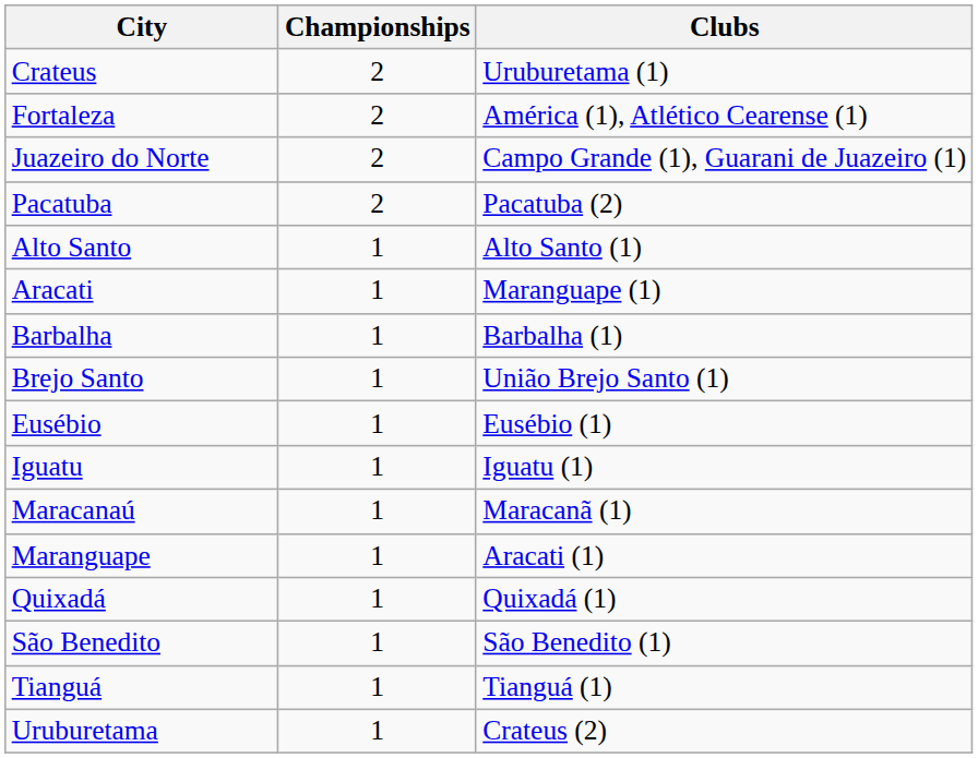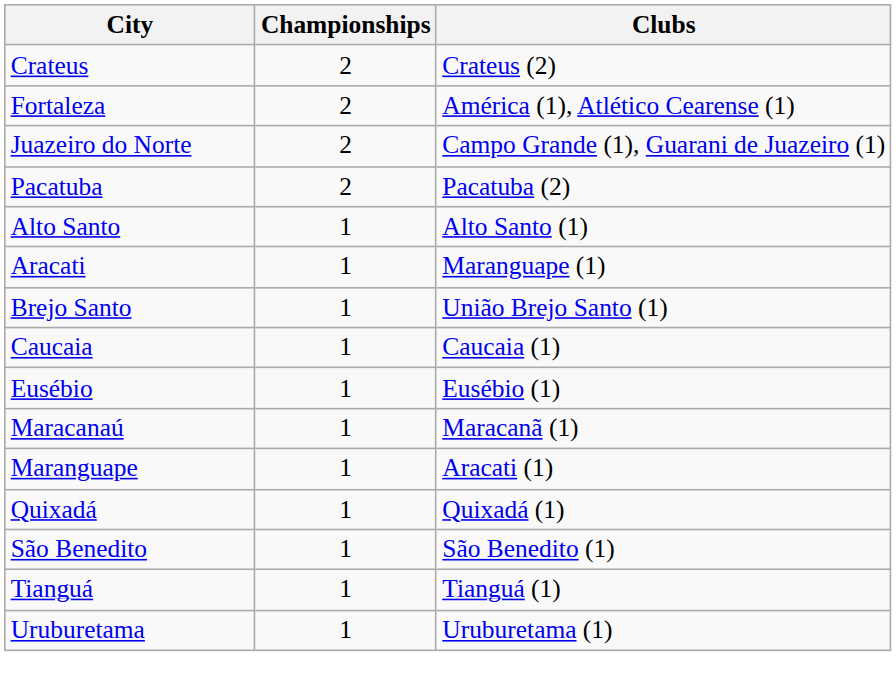 <table class="wikitable">
 <tr>
 <th style="width:150px">City</th>
 <th>Championships</th>
 <th>Clubs</th>
 </tr>
 <tr>
 <td> <a href='#'>Crateus</a></td>
 <td align="center">2</td>
-<td><a href='#'>Uruburetama</a> (1)</td>
+<td><a href='#'>Crateus</a> (2)</td>
 </tr>
 <tr>
 <td> <a href='#'>Fortaleza</a></td>
 <td align="center">2</td>
 <td><a href='#'>América</a> (1), <a href='#'>Atlético Cearense</a> (1)</td>
 </tr>
 <tr>
 <td> <a href='#'>Juazeiro do Norte</a></td>
 <td align="center">2</td>
 <td><a href='#'>Campo Grande</a> (1), <a href='#'>Guarani de Juazeiro</a> (1)</td>
 </tr>
 <tr>
 <td> <a href='#'>Pacatuba</a></td>
 <td align="center">2</td>
 <td><a href='#'>Pacatuba</a> (2)</td>
 </tr>
 <tr>
 <td> <a href='#'>Alto Santo</a></td>
 <td align="center">1</td>
 <td><a href='#'>Alto Santo</a> (1)</td>
 </tr>
 <tr>
 <td> <a href='#'>Aracati</a></td>
 <td align="center">1</td>
 <td><a href='#'>Maranguape</a> (1)</td>
 </tr>
 <tr>
-<td> <a href='#'>Barbalha</a></td>
-<td align="center">1</td>
-<td><a href='#'>Barbalha</a> (1)</td>
-</tr>
-<tr>
 <td> <a href='#'>Brejo Santo</a></td>
 <td align="center">1</td>
 <td><a href='#'>União Brejo Santo</a> (1)</td>
 </tr>
 <tr>
+<td> <a href='#'>Caucaia</a></td>
+<td align="center">1</td>
+<td><a href='#'>Caucaia</a> (1)</td>
+</tr>
+<tr>
 <td> <a href='#'>Eusébio</a></td>
 <td align="center">1</td>
 <td><a href='#'>Eusébio</a> (1)</td>
-</tr>
-<tr>
-<td> <a href='#'>Iguatu</a></td>
-<td align="center">1</td>
-<td><a href='#'>Iguatu</a> (1)</td>
 </tr>
 <tr>
 <td> <a href='#'>Maracanaú</a></td>
 <td align="center">1</td>
 <td><a href='#'>Maracanã</a> (1)</td>
 </tr>
 <tr>
 <td> <a href='#'>Maranguape</a></td>
 <td align="center">1</td>
 <td><a href='#'>Aracati</a> (1)</td>
 </tr>
 <tr>
 <td> <a href='#'>Quixadá</a></td>
 <td align="center">1</td>
 <td><a href='#'>Quixadá</a> (1)</td>
 </tr>
 <tr>
 <td> <a href='#'>São Benedito</a></td>
 <td align="center">1</td>
 <td><a href='#'>São Benedito</a> (1)</td>
 </tr>
 <tr>
 <td> <a href='#'>Tianguá</a></td>
 <td align="center">1</td>
 <td><a href='#'>Tianguá</a> (1)</td>
 </tr>
 <tr>
 <td> <a href='#'>Uruburetama</a></td>
 <td align="center">1</td>
-<td><a href='#'>Crateus</a> (2)</td>
+<td><a href='#'>Uruburetama</a> (1)</td>
 </tr>
 </table>
